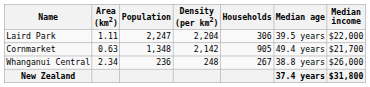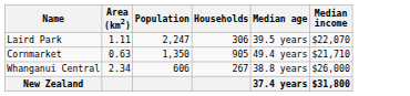 <table class="wikitable">
 <tr>
 <th>Name</th>
 <th>Area<br>(km<sup>2</sup>)</th>
 <th>Population</th>
-<th>Density<br>(per km<sup>2</sup>)</th>
 <th>Households</th>
 <th>Median age</th>
 <th>Median<br>income</th>
 </tr>
 <tr>
 <td>Laird Park</td>
 <td style="text-align:right;">1.11</td>
 <td style="text-align:right;">2,247</td>
-<td style="text-align:right;">2,204</td>
 <td style="text-align:right;">306</td>
 <td>39.5 years</td>
-<td>$22,000</td>
+<td>$22,070</td>
 </tr>
 <tr>
 <td>Cornmarket</td>
 <td style="text-align:right;">0.63</td>
-<td style="text-align:right;">1,348</td>
-<td style="text-align:right;">2,142</td>
+<td style="text-align:right;">1,350</td>
 <td style="text-align:right;">905</td>
 <td>49.4 years</td>
-<td>$21,700</td>
+<td>$21,710</td>
 </tr>
 <tr>
 <td>Whanganui Central</td>
 <td style="text-align:right;">2.34</td>
-<td style="text-align:right;">236</td>
-<td style="text-align:right;">248</td>
+<td style="text-align:right;">606</td>
 <td style="text-align:right;">267</td>
 <td>38.8 years</td>
 <td>$26,000</td>
 </tr>
 <tr>
 <th>New Zealand</th>
 <th></th>
 <th></th>
 <th></th>
-<th></th>
 <th>37.4 years</th>
 <th style="text-align:left;">$31,800</th>
 </tr>
 </table>
